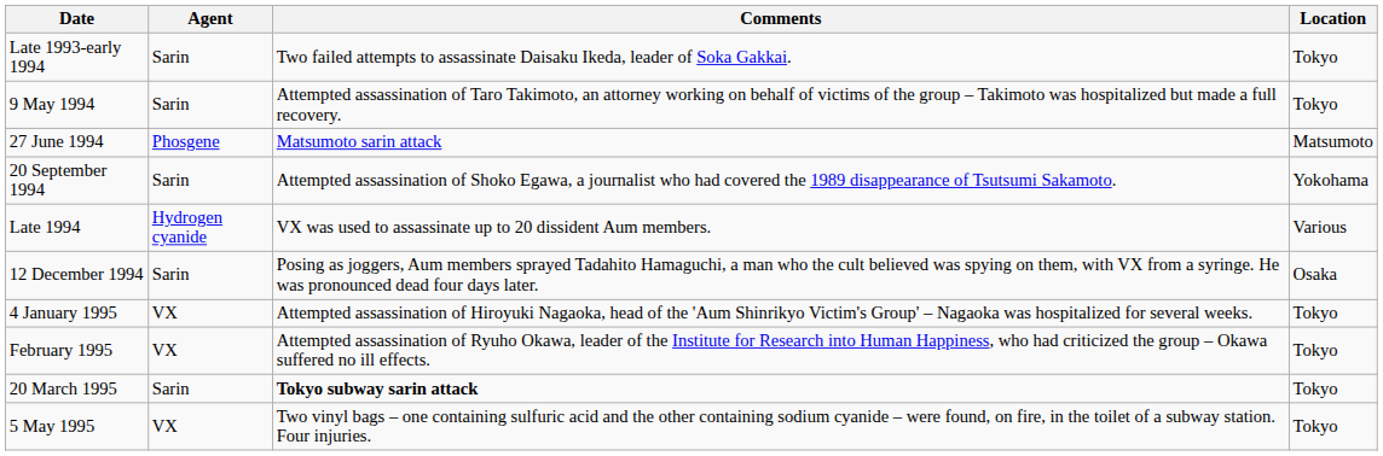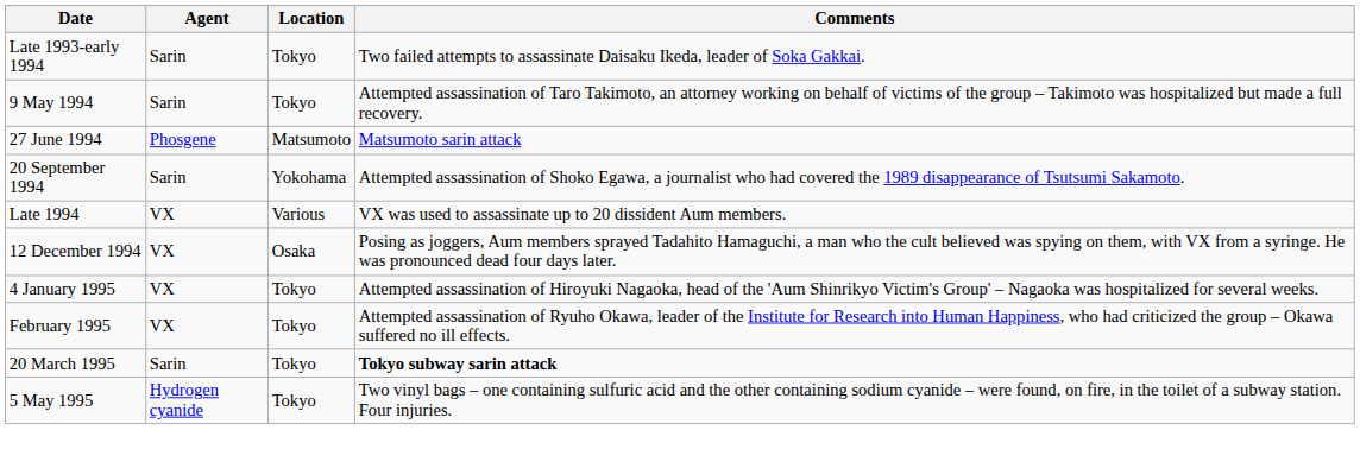 <table class="wikitable">
 <tr>
 <th>Date</th>
 <th>Agent</th>
+<th>Location</th>
 <th>Comments</th>
-<th>Location</th>
 </tr>
 <tr>
 <td>Late 1993-early 1994</td>
 <td>Sarin</td>
+<td>Tokyo</td>
 <td>Two failed attempts to assassinate Daisaku Ikeda, leader of <a href='#'>Soka Gakkai</a>.</td>
-<td>Tokyo</td>
 </tr>
 <tr>
 <td>9 May 1994</td>
 <td>Sarin</td>
+<td>Tokyo</td>
 <td>Attempted assassination of Taro Takimoto, an attorney working on behalf of victims of the group – Takimoto was hospitalized but made a full recovery.</td>
-<td>Tokyo</td>
 </tr>
 <tr>
 <td>27 June 1994</td>
 <td><a href='#'>Phosgene</a></td>
+<td>Matsumoto</td>
 <td><a href='#'>Matsumoto sarin attack</a></td>
-<td>Matsumoto</td>
 </tr>
 <tr>
 <td>20 September 1994</td>
 <td>Sarin</td>
+<td>Yokohama</td>
 <td>Attempted assassination of Shoko Egawa, a journalist who had covered the <a href='#'>1989 disappearance of Tsutsumi Sakamoto</a>.</td>
-<td>Yokohama</td>
 </tr>
 <tr>
 <td>Late 1994</td>
-<td><a href='#'>Hydrogen cyanide</a></td>
+<td>VX</td>
+<td>Various</td>
 <td>VX was used to assassinate up to 20 dissident Aum members.</td>
-<td>Various</td>
 </tr>
 <tr>
 <td>12 December 1994</td>
-<td>Sarin</td>
+<td>VX</td>
+<td>Osaka</td>
 <td>Posing as joggers, Aum members sprayed Tadahito Hamaguchi, a man who the cult believed was spying on them, with VX from a syringe. He was pronounced dead four days later.</td>
-<td>Osaka</td>
 </tr>
 <tr>
 <td>4 January 1995</td>
 <td>VX</td>
+<td>Tokyo</td>
 <td>Attempted assassination of Hiroyuki Nagaoka, head of the 'Aum Shinrikyo Victim's Group' – Nagaoka was hospitalized for several weeks.</td>
-<td>Tokyo</td>
 </tr>
 <tr>
 <td>February 1995</td>
 <td>VX</td>
+<td>Tokyo</td>
 <td>Attempted assassination of Ryuho Okawa, leader of the <a href='#'>Institute for Research into Human Happiness</a>, who had criticized the group – Okawa suffered no ill effects.</td>
-<td>Tokyo</td>
 </tr>
 <tr>
 <td>20 March 1995</td>
 <td>Sarin</td>
+<td>Tokyo</td>
 <td><strong>Tokyo subway sarin attack</strong></td>
-<td>Tokyo</td>
 </tr>
 <tr>
 <td>5 May 1995</td>
-<td>VX</td>
+<td><a href='#'>Hydrogen cyanide</a></td>
+<td>Tokyo</td>
 <td>Two vinyl bags – one containing sulfuric acid and the other containing sodium cyanide – were found, on fire, in the toilet of a subway station. Four injuries.</td>
-<td>Tokyo</td>
 </tr>
 </table>
